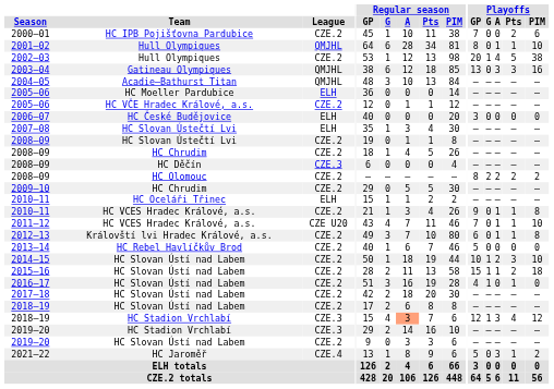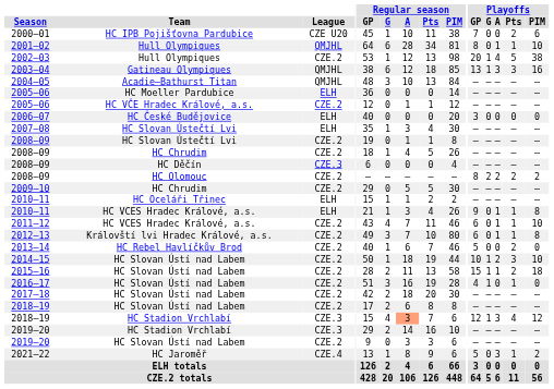 <table border="0" cellpadding="1" cellspacing="0" style="text-align:center; width:60em">
 <tr bgcolor="#e0e0e0">
 <th colspan="3" bgcolor="#ffffff"></th>
 <th rowspan="99" bgcolor="#ffffff"></th>
 <th colspan="5"><a href='#'>Regular season</a></th>
 <th rowspan="99" bgcolor="#ffffff"></th>
 <th colspan="5"><a href='#'>Playoffs</a></th>
 </tr>
 <tr bgcolor="#e0e0e0">
 <th><a href='#'>Season</a></th>
 <th>Team</th>
 <th>League</th>
 <th>GP</th>
 <th><a href='#'>G</a></th>
 <th><a href='#'>A</a></th>
 <th><a href='#'>Pts</a></th>
 <th><a href='#'>PIM</a></th>
 <th>GP</th>
 <th>G</th>
 <th>A</th>
 <th>Pts</th>
 <th>PIM</th>
 </tr>
 <tr>
 <td>2000–01</td>
 <td><a href='#'>HC IPB Pojišťovna Pardubice</a></td>
-<td>CZE.2</td>
+<td>CZE U20</td>
 <td>45</td>
 <td>1</td>
 <td>10</td>
 <td>11</td>
 <td>38</td>
 <td>7</td>
 <td>0</td>
 <td>0</td>
 <td>2</td>
 <td>6</td>
 </tr>
 <tr bgcolor="#f0f0f0">
 <td><a href='#'>2001–02</a></td>
 <td><a href='#'>Hull Olympiques</a></td>
 <td><a href='#'>QMJHL</a></td>
 <td>64</td>
 <td>6</td>
 <td>28</td>
 <td>34</td>
 <td>81</td>
 <td>8</td>
 <td>0</td>
 <td>1</td>
 <td>1</td>
 <td>10</td>
 </tr>
 <tr>
 <td><a href='#'>2002–03</a></td>
 <td>Hull Olympiques</td>
 <td>CZE.2</td>
 <td>53</td>
 <td>1</td>
 <td>12</td>
 <td>13</td>
 <td>98</td>
 <td>20</td>
 <td>1</td>
 <td>4</td>
 <td>5</td>
 <td>38</td>
 </tr>
 <tr bgcolor="#f0f0f0">
 <td><a href='#'>2003–04</a></td>
 <td><a href='#'>Gatineau Olympiques</a></td>
 <td>QMJHL</td>
 <td>38</td>
 <td>6</td>
 <td>12</td>
 <td>18</td>
 <td>85</td>
 <td>13</td>
-<td>0</td>
+<td>1</td>
 <td>3</td>
 <td>3</td>
 <td>16</td>
 </tr>
 <tr>
 <td><a href='#'>2004–05</a></td>
 <td><a href='#'>Acadie–Bathurst Titan</a></td>
 <td>QMJHL</td>
 <td>48</td>
 <td>3</td>
 <td>10</td>
 <td>13</td>
 <td>84</td>
 <td>—</td>
 <td>—</td>
 <td>—</td>
 <td>—</td>
 <td>—</td>
 </tr>
 <tr bgcolor="#f0f0f0">
 <td><a href='#'>2005–06</a></td>
 <td>HC Moeller Pardubice</td>
 <td><a href='#'>ELH</a></td>
 <td>36</td>
 <td>0</td>
 <td>0</td>
 <td>0</td>
 <td>14</td>
 <td>—</td>
 <td>—</td>
 <td>—</td>
 <td>—</td>
 <td>—</td>
 </tr>
 <tr>
 <td><a href='#'>2005–06</a></td>
 <td><a href='#'>HC VČE Hradec Králové, a.s.</a></td>
 <td><a href='#'>CZE.2</a></td>
 <td>12</td>
 <td>0</td>
 <td>1</td>
 <td>1</td>
 <td>12</td>
 <td>—</td>
 <td>—</td>
 <td>—</td>
 <td>—</td>
 <td>—</td>
 </tr>
 <tr bgcolor="#f0f0f0">
 <td><a href='#'>2006–07</a></td>
 <td><a href='#'>HC České Budějovice</a></td>
 <td>ELH</td>
 <td>40</td>
 <td>0</td>
 <td>0</td>
 <td>0</td>
 <td>20</td>
 <td>3</td>
 <td>0</td>
 <td>0</td>
 <td>0</td>
 <td>0</td>
 </tr>
 <tr>
 <td><a href='#'>2007–08</a></td>
 <td><a href='#'>HC Slovan Ústečtí Lvi</a></td>
 <td>ELH</td>
 <td>35</td>
 <td>1</td>
 <td>3</td>
 <td>4</td>
 <td>30</td>
 <td>—</td>
 <td>—</td>
 <td>—</td>
 <td>—</td>
 <td>—</td>
 </tr>
 <tr bgcolor="#f0f0f0">
 <td><a href='#'>2008–09</a></td>
 <td>HC Slovan Ústečtí Lvi</td>
 <td>CZE.2</td>
 <td>19</td>
 <td>0</td>
 <td>1</td>
 <td>1</td>
 <td>8</td>
 <td>—</td>
 <td>—</td>
 <td>—</td>
 <td>—</td>
 <td>—</td>
 </tr>
 <tr>
 <td>2008–09</td>
 <td><a href='#'>HC Chrudim</a></td>
 <td>CZE.2</td>
 <td>18</td>
 <td>1</td>
 <td>4</td>
 <td>5</td>
 <td>26</td>
 <td>—</td>
 <td>—</td>
 <td>—</td>
 <td>—</td>
 <td>—</td>
 </tr>
 <tr bgcolor="#f0f0f0">
 <td>2008–09</td>
 <td>HC Děčín</td>
 <td><a href='#'>CZE.3</a></td>
 <td>6</td>
 <td>0</td>
 <td>0</td>
 <td>0</td>
 <td>4</td>
 <td>—</td>
 <td>—</td>
 <td>—</td>
 <td>—</td>
 <td>—</td>
 </tr>
 <tr>
 <td>2008–09</td>
 <td><a href='#'>HC Olomouc</a></td>
 <td>CZE.2</td>
 <td>—</td>
 <td>—</td>
 <td>—</td>
 <td>—</td>
 <td>—</td>
 <td>8</td>
 <td>2</td>
 <td>2</td>
 <td>2</td>
 <td>2</td>
 </tr>
 <tr bgcolor="#f0f0f0">
 <td><a href='#'>2009–10</a></td>
 <td>HC Chrudim</td>
 <td>CZE.2</td>
 <td>29</td>
 <td>0</td>
 <td>5</td>
 <td>5</td>
 <td>30</td>
 <td>—</td>
 <td>—</td>
 <td>—</td>
 <td>—</td>
 <td>—</td>
 </tr>
 <tr>
 <td><a href='#'>2010–11</a></td>
 <td><a href='#'>HC Oceláři Třinec</a></td>
 <td>ELH</td>
 <td>15</td>
 <td>1</td>
 <td>1</td>
 <td>2</td>
 <td>2</td>
 <td>—</td>
 <td>—</td>
 <td>—</td>
 <td>—</td>
 <td>—</td>
 </tr>
 <tr bgcolor="#f0f0f0">
 <td><a href='#'>2010–11</a></td>
 <td>HC VCES Hradec Králové, a.s.</td>
-<td>CZE.2</td>
+<td>ELH</td>
 <td>21</td>
 <td>1</td>
 <td>3</td>
 <td>4</td>
 <td>26</td>
 <td>9</td>
 <td>0</td>
 <td>1</td>
 <td>1</td>
 <td>8</td>
 </tr>
 <tr>
 <td><a href='#'>2011–12</a></td>
 <td>HC VCES Hradec Králové, a.s.</td>
-<td>CZE U20</td>
+<td>CZE.2</td>
 <td>43</td>
 <td>4</td>
 <td>7</td>
 <td>11</td>
 <td>46</td>
-<td>7</td>
+<td>6</td>
 <td>0</td>
 <td>1</td>
 <td>1</td>
 <td>10</td>
 </tr>
 <tr bgcolor="#f0f0f0">
 <td><a href='#'>2012–13</a></td>
 <td>Královští lvi Hradec Králové, a.s.</td>
 <td>CZE.2</td>
 <td>49</td>
 <td>3</td>
 <td>7</td>
 <td>10</td>
 <td>80</td>
 <td>6</td>
 <td>0</td>
 <td>1</td>
 <td>1</td>
 <td>8</td>
 </tr>
 <tr>
 <td><a href='#'>2013–14</a></td>
 <td><a href='#'>HC Rebel Havlíčkův Brod</a></td>
 <td>CZE.2</td>
 <td>40</td>
 <td>1</td>
 <td>6</td>
 <td>7</td>
 <td>46</td>
 <td>5</td>
 <td>0</td>
 <td>0</td>
-<td>0</td>
+<td>2</td>
 <td>0</td>
 </tr>
 <tr bgcolor="#f0f0f0">
 <td><a href='#'>2014–15</a></td>
 <td>HC Slovan Ústí nad Labem</td>
 <td>CZE.2</td>
 <td>50</td>
 <td>1</td>
 <td>18</td>
 <td>19</td>
 <td>44</td>
 <td>10</td>
 <td>1</td>
 <td>2</td>
 <td>3</td>
 <td>10</td>
 </tr>
 <tr>
 <td><a href='#'>2015–16</a></td>
 <td>HC Slovan Ústí nad Labem</td>
 <td>CZE.2</td>
 <td>28</td>
 <td>2</td>
 <td>11</td>
 <td>13</td>
 <td>58</td>
 <td>15</td>
 <td>1</td>
 <td>1</td>
 <td>2</td>
 <td>18</td>
 </tr>
 <tr bgcolor="#f0f0f0">
 <td><a href='#'>2016–17</a></td>
 <td>HC Slovan Ústí nad Labem</td>
 <td>CZE.2</td>
 <td>51</td>
 <td>3</td>
 <td>16</td>
 <td>19</td>
 <td>28</td>
 <td>4</td>
 <td>1</td>
 <td>0</td>
 <td>1</td>
 <td>0</td>
 </tr>
 <tr>
 <td><a href='#'>2017–18</a></td>
 <td>HC Slovan Ústí nad Labem</td>
 <td>CZE.2</td>
 <td>42</td>
 <td>2</td>
 <td>18</td>
 <td>20</td>
 <td>30</td>
 <td>—</td>
 <td>—</td>
 <td>—</td>
 <td>—</td>
 <td>—</td>
 </tr>
 <tr bgcolor="#f0f0f0">
 <td><a href='#'>2018–19</a></td>
 <td>HC Slovan Ústí nad Labem</td>
 <td>CZE.2</td>
 <td>17</td>
 <td>2</td>
 <td>6</td>
 <td>8</td>
 <td>8</td>
 <td>—</td>
 <td>—</td>
 <td>—</td>
 <td>—</td>
 <td>—</td>
 </tr>
 <tr>
 <td>2018–19</td>
 <td><a href='#'>HC Stadion Vrchlabí</a></td>
 <td>CZE.3</td>
 <td>15</td>
 <td>4</td>
 <td style="background: lightsalmon;">3</td>
 <td>7</td>
 <td>6</td>
 <td>12</td>
 <td>1</td>
 <td>3</td>
 <td>4</td>
 <td>12</td>
 </tr>
 <tr bgcolor="#f0f0f0">
 <td>2019–20</td>
 <td>HC Stadion Vrchlabí</td>
 <td>CZE.3</td>
 <td>29</td>
 <td>2</td>
 <td>14</td>
 <td>16</td>
 <td>10</td>
 <td>—</td>
 <td>—</td>
 <td>—</td>
 <td>—</td>
 <td>—</td>
 </tr>
 <tr>
 <td><a href='#'>2019–20</a></td>
 <td>HC Slovan Ústí nad Labem</td>
 <td>CZE.2</td>
 <td>9</td>
 <td>0</td>
 <td>3</td>
 <td>3</td>
 <td>6</td>
 <td>—</td>
 <td>—</td>
 <td>—</td>
 <td>—</td>
 <td>—</td>
 </tr>
 <tr bgcolor="#f0f0f0">
 <td>2021–22</td>
 <td>HC Jaroměř</td>
 <td>CZE.4</td>
 <td>13</td>
 <td>1</td>
 <td>8</td>
 <td>9</td>
 <td>6</td>
 <td>5</td>
 <td>0</td>
 <td>3</td>
 <td>1</td>
 <td>2</td>
 </tr>
 <tr bgcolor="#e0e0e0">
 <th colspan="3">ELH totals</th>
 <th>126</th>
 <th>2</th>
 <th>4</th>
 <th>6</th>
 <th>66</th>
 <th>3</th>
 <th>0</th>
 <th>0</th>
 <th>0</th>
 <th>0</th>
 </tr>
 <tr bgcolor="#e0e0e0">
 <th colspan="3">CZE.2 totals</th>
 <th>428</th>
 <th>20</th>
 <th>106</th>
 <th>126</th>
 <th>448</th>
 <th>64</th>
 <th>5</th>
 <th>6</th>
 <th>11</th>
 <th>56</th>
 </tr>
 </table>
